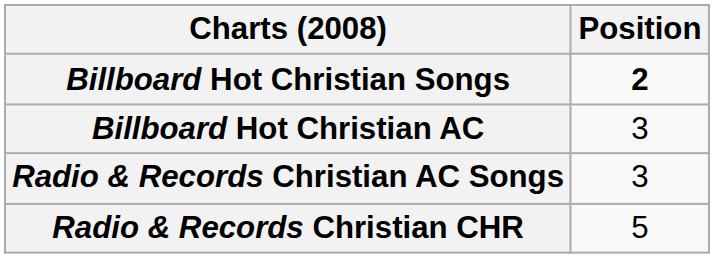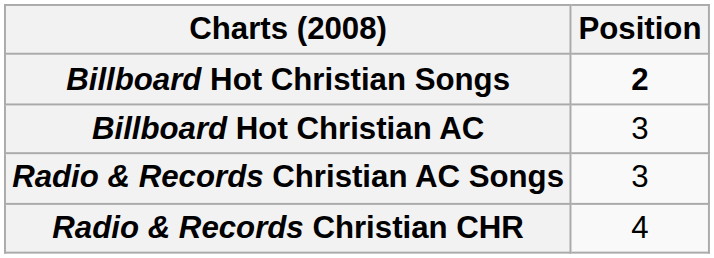 <table class="wikitable sortable plainrowheaders">
 <tr>
 <th>Charts (2008)</th>
 <th>Position</th>
 </tr>
 <tr>
 <th scope="row"><em>Billboard</em> Hot Christian Songs</th>
 <td align="center"><strong>2</strong></td>
 </tr>
 <tr>
 <th scope="row"><em>Billboard</em> Hot Christian AC</th>
 <td align="center">3</td>
 </tr>
 <tr>
 <th scope="row"><em>Radio & Records</em> Christian AC Songs</th>
 <td align="center">3</td>
 </tr>
 <tr>
 <th scope="row"><em>Radio & Records</em> Christian CHR</th>
-<td align="center">5</td>
+<td align="center">4</td>
 </tr>
 </table>
